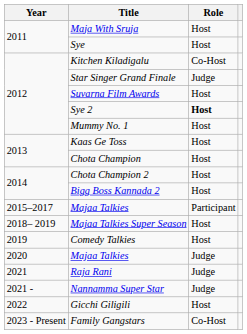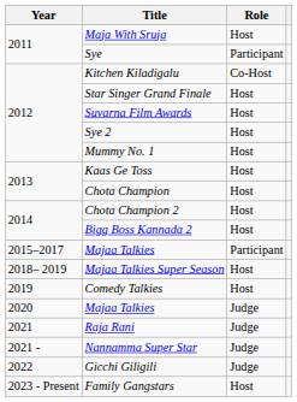 <table class="wikitable sortable">
 <tr>
 <th>Year</th>
 <th>Title</th>
 <th>Role</th>
 <th></th>
 </tr>
 <tr>
 <td rowspan="2">2011</td>
 <td><em><a href='#'>Maja With Sruja</a></em></td>
 <td>Host</td>
 <td></td>
 </tr>
 <tr>
 <td><em>Sye</em></td>
-<td>Host</td>
+<td>Participant</td>
 <td></td>
 </tr>
 <tr>
 <td rowspan="5">2012</td>
 <td><em>Kitchen Kiladigalu</em></td>
 <td>Co-Host</td>
 <td></td>
 </tr>
 <tr>
 <td><em>Star Singer Grand Finale</em></td>
-<td>Judge</td>
+<td>Host</td>
 <td></td>
 </tr>
 <tr>
 <td><em><a href='#'>Suvarna Film Awards</a></em></td>
 <td>Host</td>
 <td></td>
 </tr>
 <tr>
 <td><em>Sye 2</em></td>
-<td><strong>Host</strong></td>
+<td>Host</td>
 <td></td>
 </tr>
 <tr>
 <td><em>Mummy No. 1</em></td>
 <td>Host</td>
 <td></td>
 </tr>
 <tr>
 <td Rowspan="2">2013</td>
 <td><em>Kaas Ge Toss</em></td>
 <td>Host</td>
 <td></td>
 </tr>
 <tr>
 <td><em>Chota Champion</em></td>
 <td>Host</td>
 <td></td>
 </tr>
 <tr>
 <td rowspan="2">2014</td>
 <td><em>Chota Champion 2</em></td>
 <td>Host</td>
 <td></td>
 </tr>
 <tr>
 <td><em><a href='#'>Bigg Boss Kannada 2</a></em></td>
 <td>Host</td>
 <td></td>
 </tr>
 <tr>
 <td>2015–2017</td>
 <td><em><a href='#'>Majaa Talkies</a></em></td>
 <td>Participant</td>
 <td></td>
 </tr>
 <tr>
 <td>2018– 2019</td>
 <td><em><a href='#'>Majaa Talkies Super Season</a></em></td>
 <td>Host</td>
 <td></td>
 </tr>
 <tr>
 <td>2019</td>
 <td><em>Comedy Talkies</em></td>
 <td>Host</td>
 <td></td>
 </tr>
 <tr>
 <td>2020</td>
 <td><em><a href='#'>Majaa Talkies</a></em></td>
 <td>Judge</td>
 <td></td>
 </tr>
 <tr>
 <td>2021</td>
 <td><em><a href='#'>Raja Rani</a></em></td>
 <td>Judge</td>
 <td></td>
 </tr>
 <tr>
 <td>2021 -</td>
 <td><em><a href='#'>Nannamma Super Star</a></em></td>
 <td>Judge</td>
 <td></td>
 </tr>
 <tr>
 <td>2022</td>
 <td><em>Gicchi Giligili</em></td>
-<td>Host</td>
+<td>Judge</td>
 <td></td>
 </tr>
 <tr>
 <td>2023 - Present</td>
 <td><em>Family Gangstars</em></td>
-<td>Co-Host</td>
+<td>Host</td>
 <td></td>
 </tr>
 </table>
